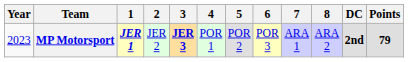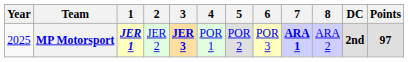 <table class="wikitable" style="text-align:center; font-size:85%">
 <tr>
 <th>Year</th>
 <th>Team</th>
 <th>1</th>
 <th>2</th>
 <th>3</th>
 <th>4</th>
 <th>5</th>
 <th>6</th>
 <th>7</th>
 <th>8</th>
 <th>DC</th>
 <th>Points</th>
 </tr>
 <tr>
-<td><a href='#'>2023</a></td>
+<td><a href='#'>2025</a></td>
 <th><a href='#'>MP Motorsport</a></th>
 <td style="background:#FFFFBF"><strong><em><a href='#'>JER<br>1</a></em></strong><br></td>
 <td style="background:#DFFFDF"><a href='#'>JER<br>2</a><br></td>
 <td style="background:#FFDF9F"><strong><a href='#'>JER<br>3</a><br></strong></td>
 <td style="background:#DFFFDF"><a href='#'>POR<br>1</a><br></td>
 <td style="background:#DFDFDF"><a href='#'>POR<br>2</a><br></td>
 <td style="background:#FFFFBF"><a href='#'>POR<br>3</a><br></td>
-<td style="background:#CFCFFF"><a href='#'>ARA<br>1</a><br></td>
+<td style="background:#CFCFFF"><strong><a href='#'>ARA<br>1</a><br></strong></td>
 <td style="background:#CFCFFF"><a href='#'>ARA<br>2</a><br></td>
 <th style="background:#DFDFDF">2nd</th>
-<th style="background:#DFDFDF">79</th>
+<th style="background:#DFDFDF">97</th>
 </tr>
 </table>
